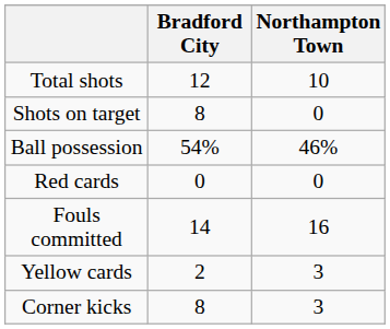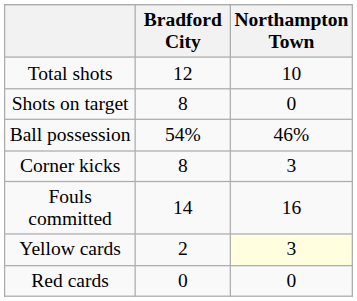 <table class="wikitable" style="text-align:center">
 <tr>
 </tr>
 <tr>
 <th width=100 scope=col></th>
 <th width=70 scope=col>Bradford City</th>
 <th width=70 scope=col>Northampton Town</th>
 </tr>
 <tr>
 <td>Total shots</td>
 <td>12</td>
 <td>10</td>
 </tr>
 <tr>
 <td>Shots on target</td>
 <td>8</td>
 <td>0</td>
 </tr>
 <tr>
 <td>Ball possession</td>
 <td>54%</td>
 <td>46%</td>
 </tr>
 <tr>
-<td>Red cards</td>
-<td>0</td>
-<td>0</td>
+<td>Corner kicks</td>
+<td>8</td>
+<td>3</td>
 </tr>
 <tr>
 <td>Fouls committed</td>
 <td>14</td>
 <td>16</td>
 </tr>
 <tr>
 <td>Yellow cards</td>
 <td>2</td>
-<td>3</td>
+<td style="background: lightyellow;">3</td>
 </tr>
 <tr>
-<td>Corner kicks</td>
-<td>8</td>
-<td>3</td>
+<td>Red cards</td>
+<td>0</td>
+<td>0</td>
 </tr>
 </table>
